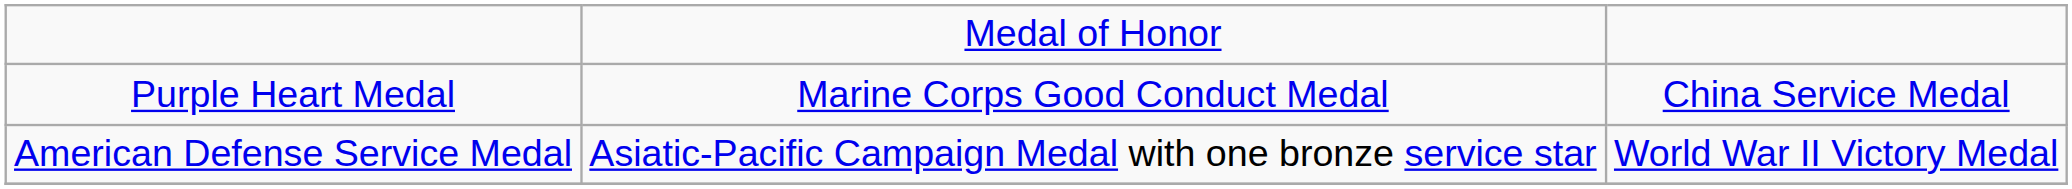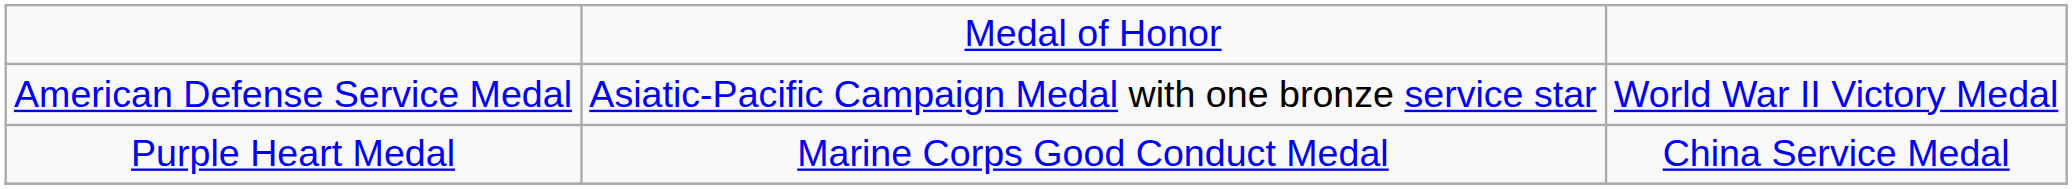 <table class="wikitable" style="margin:1em auto; text-align:center;">
 <tr>
 <td></td>
 <td><a href='#'>Medal of Honor</a></td>
 <td></td>
 </tr>
 <tr>
+<td><a href='#'>American Defense Service Medal</a></td>
+<td><a href='#'>Asiatic-Pacific Campaign Medal</a> with one bronze <a href='#'>service star</a></td>
+<td><a href='#'>World War II Victory Medal</a></td>
+</tr>
+<tr>
 <td><a href='#'>Purple Heart Medal</a></td>
 <td><a href='#'>Marine Corps Good Conduct Medal</a></td>
 <td><a href='#'>China Service Medal</a></td>
 </tr>
 <tr>
-<td><a href='#'>American Defense Service Medal</a></td>
-<td><a href='#'>Asiatic-Pacific Campaign Medal</a> with one bronze <a href='#'>service star</a></td>
-<td><a href='#'>World War II Victory Medal</a></td>
-</tr>
-<tr>
 </tr>
 </table>
